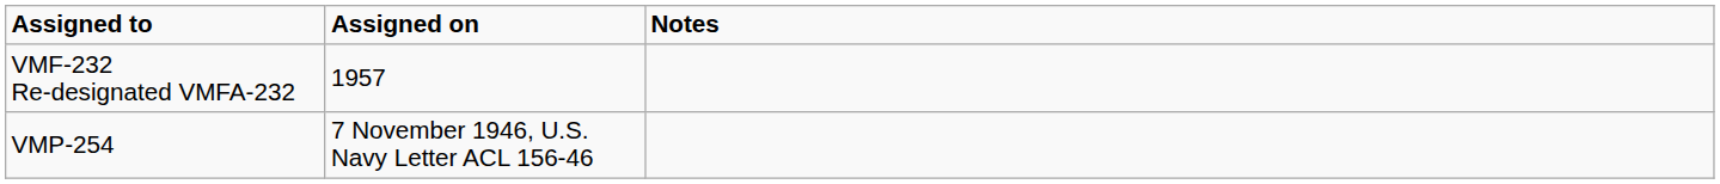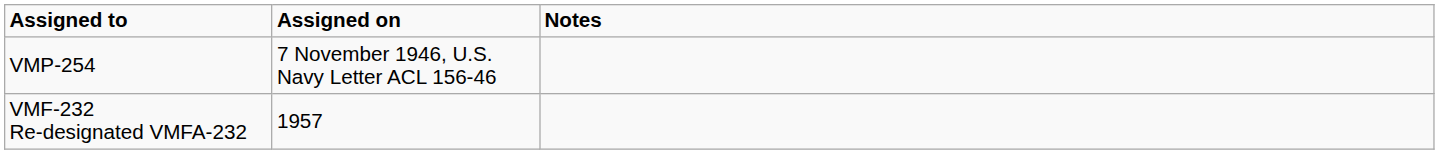 <table class="wikitable" style="width: 70%;">
 <tr>
 <td style="width: 200px;"><strong>Assigned to</strong></td>
 <td style="width: 200px;"><strong>Assigned on</strong></td>
 <td><strong>Notes</strong></td>
 </tr>
 <tr>
+<td>VMP-254</td>
+<td>7 November 1946, U.S. Navy Letter ACL 156-46</td>
+<td></td>
+</tr>
+<tr>
 <td>VMF-232<br>Re-designated VMFA-232</td>
 <td>1957</td>
 <td></td>
 </tr>
-<tr>
-<td>VMP-254</td>
-<td>7 November 1946, U.S. Navy Letter ACL 156-46</td>
-<td></td>
-</tr>
 </table>
